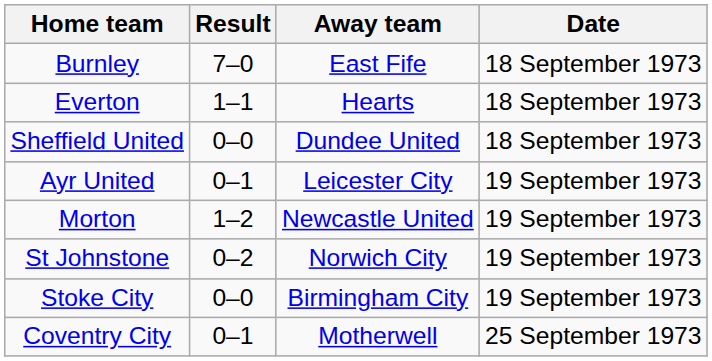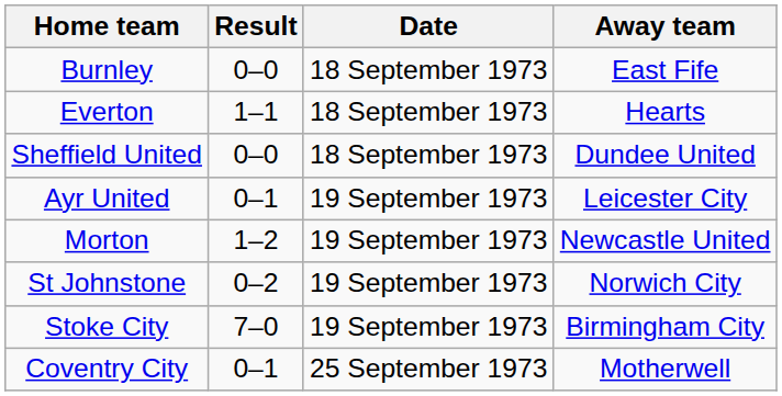 <table class="wikitable" style="text-align: center">
 <tr>
 <th>Home team</th>
 <th>Result</th>
+<th>Date</th>
 <th>Away team</th>
-<th>Date</th>
 </tr>
 <tr>
 <td><a href='#'>Burnley</a></td>
-<td>7–0</td>
+<td>0–0</td>
+<td>18 September 1973</td>
 <td><a href='#'>East Fife</a></td>
-<td>18 September 1973</td>
 </tr>
 <tr>
 <td><a href='#'>Everton</a></td>
 <td>1–1</td>
+<td>18 September 1973</td>
 <td><a href='#'>Hearts</a></td>
-<td>18 September 1973</td>
 </tr>
 <tr>
 <td><a href='#'>Sheffield United</a></td>
 <td>0–0</td>
+<td>18 September 1973</td>
 <td><a href='#'>Dundee United</a></td>
-<td>18 September 1973</td>
 </tr>
 <tr>
 <td><a href='#'>Ayr United</a></td>
 <td>0–1</td>
+<td>19 September 1973</td>
 <td><a href='#'>Leicester City</a></td>
-<td>19 September 1973</td>
 </tr>
 <tr>
 <td><a href='#'>Morton</a></td>
 <td>1–2</td>
+<td>19 September 1973</td>
 <td><a href='#'>Newcastle United</a></td>
-<td>19 September 1973</td>
 </tr>
 <tr>
 <td><a href='#'>St Johnstone</a></td>
 <td>0–2</td>
+<td>19 September 1973</td>
 <td><a href='#'>Norwich City</a></td>
-<td>19 September 1973</td>
 </tr>
 <tr>
 <td><a href='#'>Stoke City</a></td>
-<td>0–0</td>
+<td>7–0</td>
+<td>19 September 1973</td>
 <td><a href='#'>Birmingham City</a></td>
-<td>19 September 1973</td>
 </tr>
 <tr>
 <td><a href='#'>Coventry City</a></td>
 <td>0–1</td>
+<td>25 September 1973</td>
 <td><a href='#'>Motherwell</a></td>
-<td>25 September 1973</td>
 </tr>
 </table>
